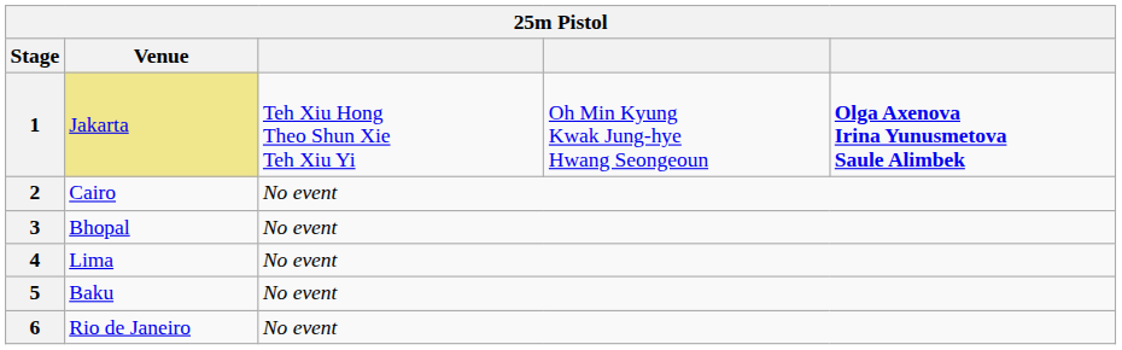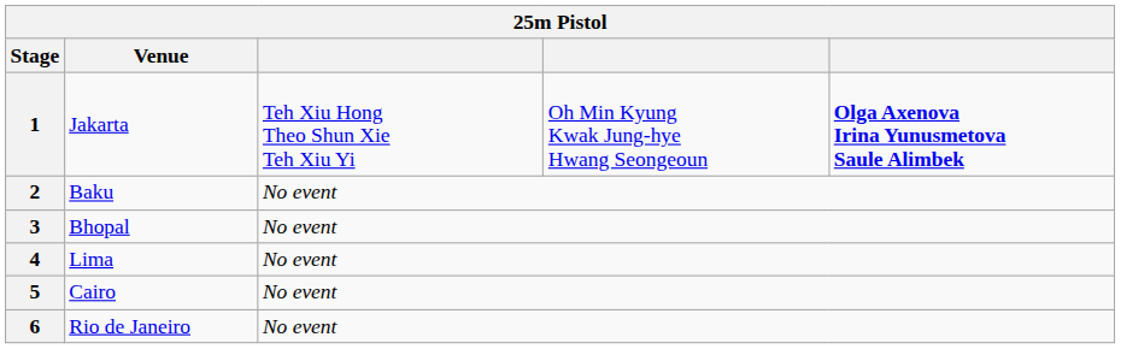 <table class="wikitable">
 <tr>
 <th colspan="5">25m Pistol</th>
 </tr>
 <tr>
 <th>Stage</th>
 <th width=140>Venue</th>
 <th width=210></th>
 <th width=210></th>
 <th width=210></th>
 </tr>
 <tr>
 <th>1</th>
-<td style="background: khaki;"> <a href='#'>Jakarta</a></td>
+<td> <a href='#'>Jakarta</a></td>
 <td> <br> <a href='#'>Teh Xiu Hong</a> <br> <a href='#'>Theo Shun Xie</a> <br> <a href='#'>Teh Xiu Yi</a></td>
 <td> <br> <a href='#'>Oh Min Kyung</a> <br> <a href='#'>Kwak Jung-hye</a>  <br> <a href='#'>Hwang Seongeoun</a></td>
 <td><strong> <br> <a href='#'>Olga Axenova</a> <br> <a href='#'>Irina Yunusmetova</a> <br> <a href='#'>Saule Alimbek</a></strong></td>
 </tr>
 <tr>
 <th>2</th>
-<td> <a href='#'>Cairo</a></td>
+<td> <a href='#'>Baku</a></td>
 <td colspan="3"><em>No event</em></td>
 </tr>
 <tr>
 <th>3</th>
 <td> <a href='#'>Bhopal</a></td>
 <td colspan="3"><em>No event</em></td>
 </tr>
 <tr>
 <th>4</th>
 <td> <a href='#'>Lima</a></td>
 <td colspan="3"><em>No event</em></td>
 </tr>
 <tr>
 <th>5</th>
-<td> <a href='#'>Baku</a></td>
+<td> <a href='#'>Cairo</a></td>
 <td colspan="3"><em>No event</em></td>
 </tr>
 <tr>
 <th>6</th>
 <td> <a href='#'>Rio de Janeiro</a></td>
 <td colspan="3"><em>No event</em></td>
 </tr>
 </table>
